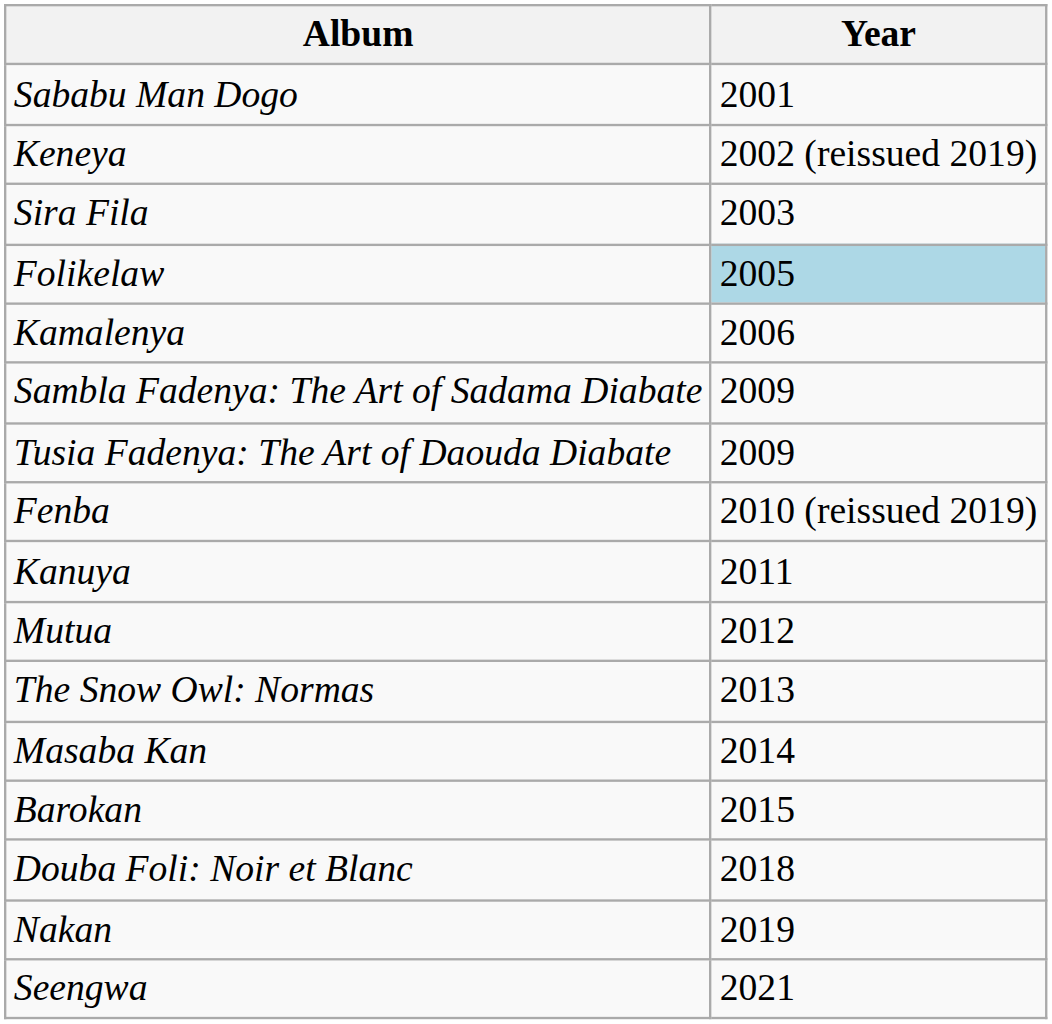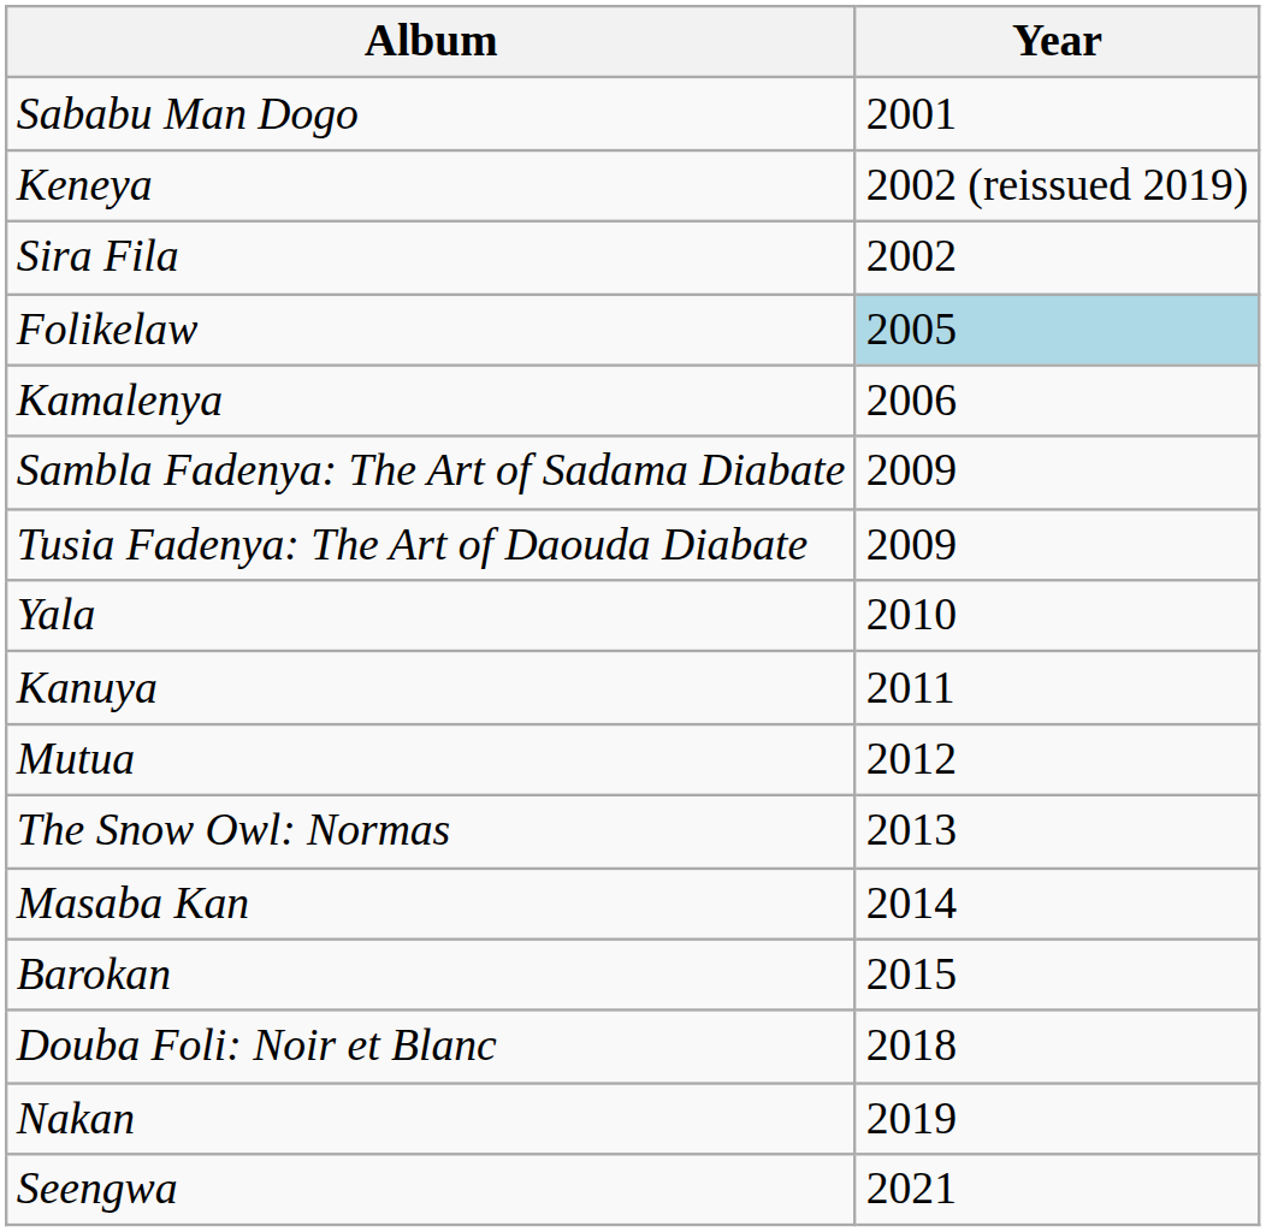 <table class="wikitable">
 <tr>
 <th>Album</th>
 <th>Year</th>
 </tr>
 <tr>
 <td><em>Sababu Man Dogo</em></td>
 <td>2001</td>
 </tr>
 <tr>
 <td><em>Keneya</em></td>
 <td>2002 (reissued 2019)</td>
 </tr>
 <tr>
 <td><em>Sira Fila</em></td>
-<td>2003</td>
+<td>2002</td>
 </tr>
 <tr>
 <td><em>Folikelaw</em></td>
 <td style="background: lightblue;">2005</td>
 </tr>
 <tr>
 <td><em>Kamalenya</em></td>
 <td>2006</td>
 </tr>
 <tr>
 <td><em>Sambla Fadenya: The Art of Sadama Diabate</em></td>
 <td>2009</td>
 </tr>
 <tr>
 <td><em>Tusia Fadenya: The Art of Daouda Diabate</em></td>
 <td>2009</td>
 </tr>
 <tr>
-<td><em>Fenba</em></td>
-<td>2010 (reissued 2019)</td>
+<td><em>Yala</em></td>
+<td>2010</td>
 </tr>
 <tr>
 <td><em>Kanuya</em></td>
 <td>2011</td>
 </tr>
 <tr>
 <td><em>Mutua</em></td>
 <td>2012</td>
 </tr>
 <tr>
 <td><em>The Snow Owl: Normas</em></td>
 <td>2013</td>
 </tr>
 <tr>
 <td><em>Masaba Kan</em></td>
 <td>2014</td>
 </tr>
 <tr>
 <td><em>Barokan</em></td>
 <td>2015</td>
 </tr>
 <tr>
 <td><em>Douba Foli: Noir et Blanc</em></td>
 <td>2018</td>
 </tr>
 <tr>
 <td><em>Nakan</em></td>
 <td>2019</td>
 </tr>
 <tr>
 <td><em>Seengwa</em></td>
 <td>2021</td>
 </tr>
 </table>
